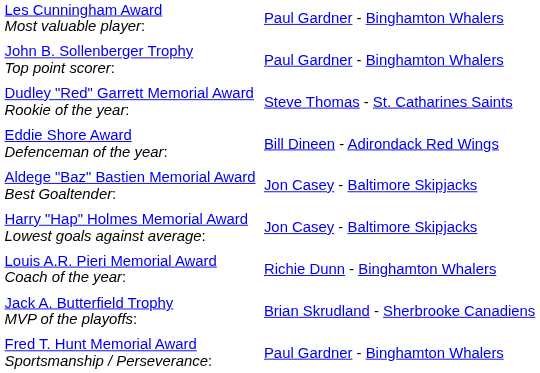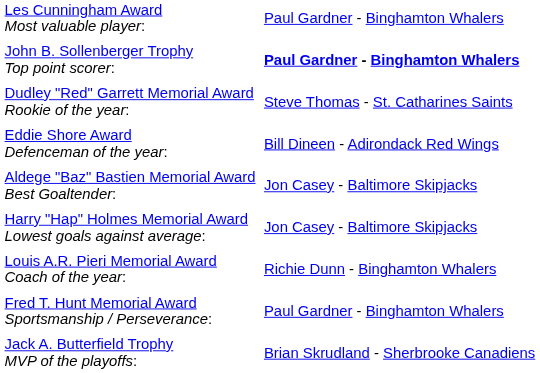 <table cellpadding="3" cellspacing="3">
 <tr>
 <td><a href='#'>Les Cunningham Award</a><br><em>Most valuable player</em>:</td>
 <td><a href='#'>Paul Gardner</a> - <a href='#'>Binghamton Whalers</a></td>
 </tr>
 <tr>
 <td><a href='#'>John B. Sollenberger Trophy</a><br><em>Top point scorer</em>:</td>
-<td><a href='#'>Paul Gardner</a> - <a href='#'>Binghamton Whalers</a></td>
+<td><strong><a href='#'>Paul Gardner</a> - <a href='#'>Binghamton Whalers</a></strong></td>
 </tr>
 <tr>
 <td><a href='#'>Dudley "Red" Garrett Memorial Award</a><br><em>Rookie of the year</em>:</td>
 <td><a href='#'>Steve Thomas</a> - <a href='#'>St. Catharines Saints</a></td>
 </tr>
 <tr>
 <td><a href='#'>Eddie Shore Award</a><br><em>Defenceman of the year</em>:</td>
 <td><a href='#'>Bill Dineen</a> - <a href='#'>Adirondack Red Wings</a></td>
 </tr>
 <tr>
 <td><a href='#'>Aldege "Baz" Bastien Memorial Award</a><br><em>Best Goaltender</em>:</td>
 <td><a href='#'>Jon Casey</a> - <a href='#'>Baltimore Skipjacks</a></td>
 </tr>
 <tr>
 <td><a href='#'>Harry "Hap" Holmes Memorial Award</a><br><em>Lowest goals against average</em>:</td>
 <td><a href='#'>Jon Casey</a> - <a href='#'>Baltimore Skipjacks</a></td>
 </tr>
 <tr>
 <td><a href='#'>Louis A.R. Pieri Memorial Award</a><br><em>Coach of the year</em>:</td>
 <td><a href='#'>Richie Dunn</a> - <a href='#'>Binghamton Whalers</a></td>
 </tr>
 <tr>
+<td><a href='#'>Fred T. Hunt Memorial Award</a><br><em>Sportsmanship / Perseverance</em>:</td>
+<td><a href='#'>Paul Gardner</a> - <a href='#'>Binghamton Whalers</a></td>
+</tr>
+<tr>
 <td><a href='#'>Jack A. Butterfield Trophy</a><br><em>MVP of the playoffs</em>:</td>
 <td><a href='#'>Brian Skrudland</a> - <a href='#'>Sherbrooke Canadiens</a></td>
 </tr>
-<tr>
-<td><a href='#'>Fred T. Hunt Memorial Award</a><br><em>Sportsmanship / Perseverance</em>:</td>
-<td><a href='#'>Paul Gardner</a> - <a href='#'>Binghamton Whalers</a></td>
-</tr>
 </table>
